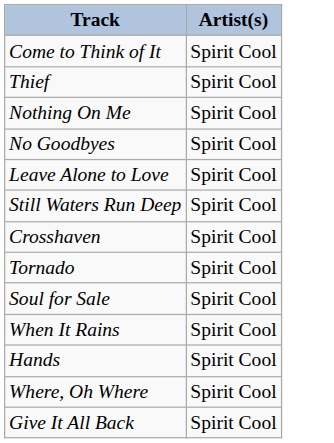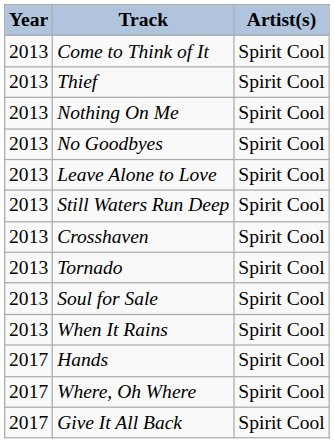 <table class="wikitable sortable">
 <tr>
+<th style="background:#B0C4DE;">Year</th>
 <th style="background:#B0C4DE;">Track</th>
 <th style="background:#B0C4DE;">Artist(s)</th>
 </tr>
 <tr>
+<td>2013</td>
 <td><em>Come to Think of It</em></td>
 <td>Spirit Cool</td>
 </tr>
 <tr>
+<td>2013</td>
 <td><em>	Thief</em></td>
 <td>Spirit Cool</td>
 </tr>
 <tr>
+<td>2013</td>
 <td><em>Nothing On Me</em></td>
 <td>Spirit Cool</td>
 </tr>
 <tr>
+<td>2013</td>
 <td><em>No Goodbyes</em></td>
 <td>Spirit Cool</td>
 </tr>
 <tr>
+<td>2013</td>
 <td><em>Leave Alone to Love</em></td>
 <td>Spirit Cool</td>
 </tr>
 <tr>
+<td>2013</td>
 <td><em>Still Waters Run Deep</em></td>
 <td>Spirit Cool</td>
 </tr>
 <tr>
+<td>2013</td>
 <td><em>Crosshaven</em></td>
 <td>Spirit Cool</td>
 </tr>
 <tr>
+<td>2013</td>
 <td><em>Tornado</em></td>
 <td>Spirit Cool</td>
 </tr>
 <tr>
+<td>2013</td>
 <td><em>Soul for Sale</em></td>
 <td>Spirit Cool</td>
 </tr>
 <tr>
+<td>2013</td>
 <td><em>When It Rains</em></td>
 <td>Spirit Cool</td>
 </tr>
 <tr>
+<td>2017</td>
 <td><em>Hands</em></td>
 <td>Spirit Cool</td>
 </tr>
 <tr>
+<td>2017</td>
 <td><em>Where, Oh Where</em></td>
 <td>Spirit Cool</td>
 </tr>
 <tr>
+<td>2017</td>
 <td><em>Give It All Back</em></td>
 <td>Spirit Cool</td>
 </tr>
 </table>
